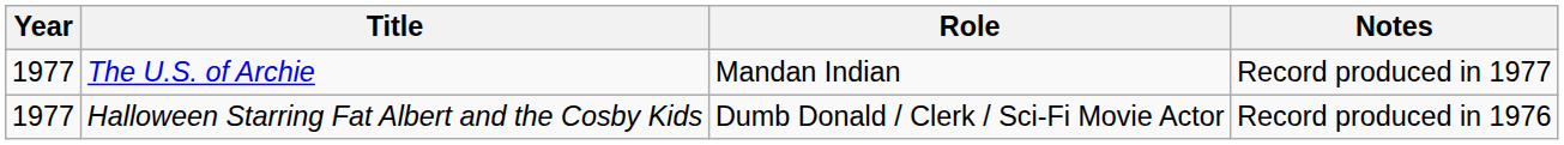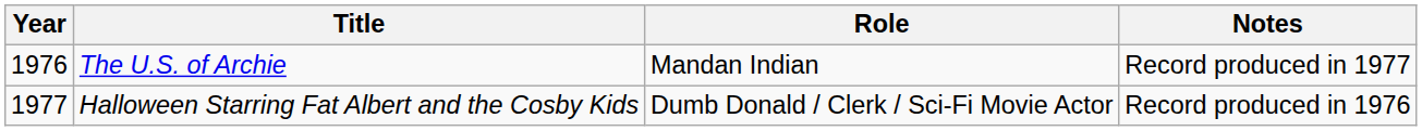 <table class="wikitable">
 <tr>
 <th>Year</th>
 <th>Title</th>
 <th>Role</th>
 <th>Notes</th>
 </tr>
 <tr>
-<td>1977</td>
+<td>1976</td>
 <td><em><a href='#'>The U.S. of Archie</a></em></td>
 <td>Mandan Indian</td>
 <td>Record produced in 1977</td>
 </tr>
 <tr>
 <td>1977</td>
 <td><em>Halloween Starring Fat Albert and the Cosby Kids</em></td>
 <td>Dumb Donald / Clerk / Sci-Fi Movie Actor</td>
 <td>Record produced in 1976</td>
 </tr>
 </table>
